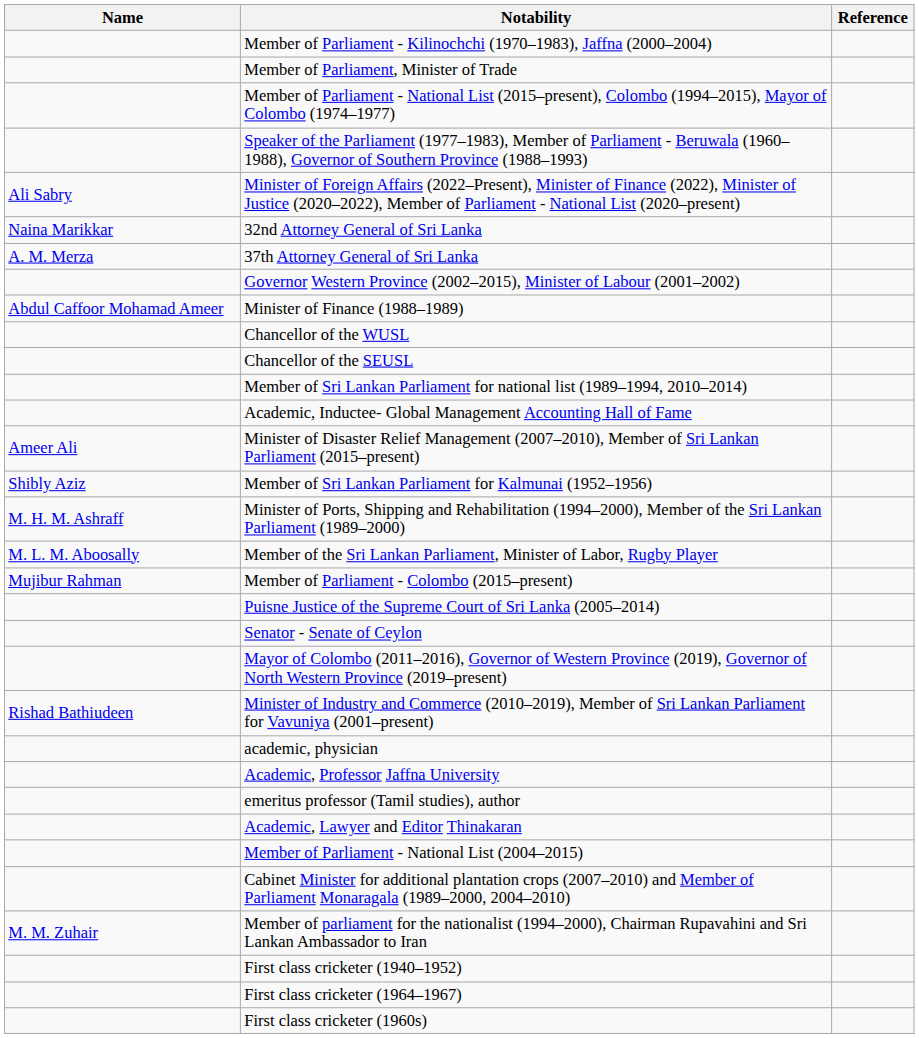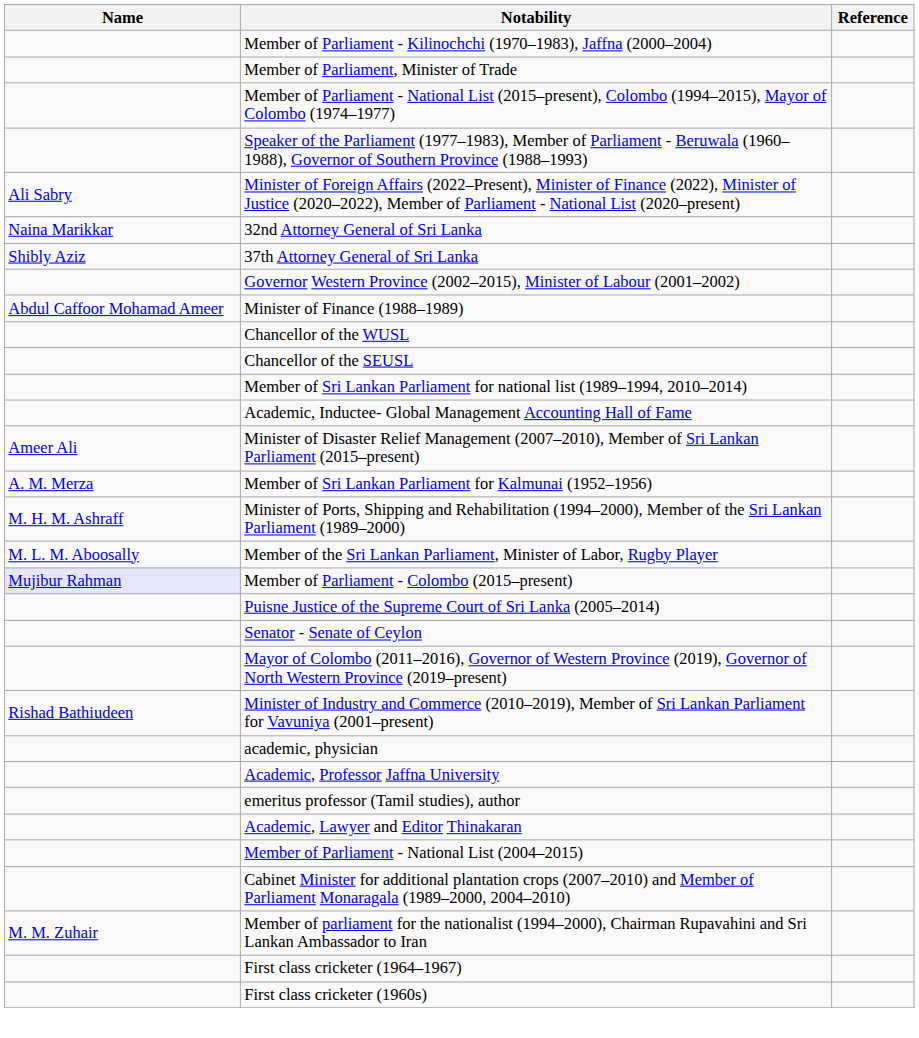 <table class="wikitable sortable" style="width:100%">
 <tr>
 <th style="width:*;">Name</th>
 <th style="width:65%;" class="unsortable">Notability</th>
 <th style="width:*;" class="unsortable">Reference</th>
 </tr>
 <tr>
 <td></td>
 <td>Member of <a href='#'>Parliament</a>  - <a href='#'>Kilinochchi</a> (1970–1983), <a href='#'>Jaffna</a> (2000–2004)</td>
 <td style="text-align:center;"></td>
 </tr>
 <tr>
 <td></td>
 <td>Member of <a href='#'>Parliament</a>, Minister of Trade</td>
 <td style="text-align:center;"></td>
 </tr>
 <tr>
 <td></td>
 <td>Member of <a href='#'>Parliament</a>  - <a href='#'>National List</a> (2015–present), <a href='#'>Colombo</a> (1994–2015), <a href='#'>Mayor of Colombo</a> (1974–1977)</td>
 <td style="text-align:center;"></td>
 </tr>
 <tr>
 <td></td>
 <td><a href='#'>Speaker of the Parliament</a> (1977–1983), Member of <a href='#'>Parliament</a> - <a href='#'>Beruwala</a> (1960–1988), <a href='#'>Governor of Southern Province</a> (1988–1993)</td>
 <td style="text-align:center;"></td>
 </tr>
 <tr>
 <td><a href='#'>Ali Sabry</a></td>
 <td><a href='#'>Minister of Foreign Affairs</a> (2022–Present), <a href='#'>Minister of Finance</a> (2022), <a href='#'>Minister of Justice</a> (2020–2022), Member of <a href='#'>Parliament</a> - <a href='#'>National List</a> (2020–present)</td>
 <td style="text-align:center;"></td>
 </tr>
 <tr>
 <td><a href='#'>Naina Marikkar</a></td>
 <td>32nd <a href='#'>Attorney General of Sri Lanka</a></td>
 <td style="text-align:center;"></td>
 </tr>
 <tr>
-<td><a href='#'>A. M. Merza</a></td>
+<td><a href='#'>Shibly Aziz</a></td>
 <td>37th <a href='#'>Attorney General of Sri Lanka</a></td>
 <td style="text-align:center;"></td>
 </tr>
 <tr>
 <td></td>
 <td><a href='#'>Governor</a> <a href='#'>Western Province</a> (2002–2015), <a href='#'>Minister of Labour</a> (2001–2002)</td>
 <td style="text-align:center;"></td>
 </tr>
 <tr>
 <td><a href='#'>Abdul Caffoor Mohamad Ameer</a></td>
 <td>Minister of Finance (1988–1989)</td>
 <td style="text-align:center;"></td>
 </tr>
 <tr>
 <td></td>
 <td>Chancellor of the <a href='#'>WUSL</a></td>
 <td style="text-align:center;"></td>
 </tr>
 <tr>
 <td></td>
 <td>Chancellor of the <a href='#'>SEUSL</a></td>
 <td style="text-align:center;"></td>
 </tr>
 <tr>
 <td></td>
 <td>Member of <a href='#'>Sri Lankan Parliament</a> for national list (1989–1994, 2010–2014)</td>
 <td style="text-align:center;"></td>
 </tr>
 <tr>
 <td></td>
 <td>Academic, Inductee- Global Management <a href='#'>Accounting Hall of Fame</a></td>
 <td style="text-align:center;"></td>
 </tr>
 <tr>
 <td><a href='#'>Ameer Ali</a></td>
 <td>Minister of Disaster Relief Management (2007–2010), Member of <a href='#'>Sri Lankan Parliament</a> (2015–present)</td>
 <td style="text-align:center;"></td>
 </tr>
 <tr>
-<td><a href='#'>Shibly Aziz</a></td>
+<td><a href='#'>A. M. Merza</a></td>
 <td>Member of <a href='#'>Sri Lankan Parliament</a> for <a href='#'>Kalmunai</a> (1952–1956)</td>
 <td style="text-align:center;"></td>
 </tr>
 <tr>
 <td><a href='#'>M. H. M. Ashraff</a></td>
 <td>Minister of Ports, Shipping and Rehabilitation (1994–2000), Member of the <a href='#'>Sri Lankan Parliament</a> (1989–2000)</td>
 <td style="text-align:center;"></td>
 </tr>
 <tr>
 <td><a href='#'>M. L. M. Aboosally</a></td>
 <td>Member of the <a href='#'>Sri Lankan Parliament</a>, Minister of Labor, <a href='#'>Rugby Player</a></td>
 <td style="text-align:center;"></td>
 </tr>
 <tr>
-<td><a href='#'>Mujibur Rahman</a></td>
+<td style="background: lavender;"><a href='#'>Mujibur Rahman</a></td>
 <td>Member of <a href='#'>Parliament</a> - <a href='#'>Colombo</a> (2015–present)</td>
 <td style="text-align:center;"></td>
 </tr>
 <tr>
 <td></td>
 <td><a href='#'>Puisne Justice of the Supreme Court of Sri Lanka</a> (2005–2014)</td>
 <td style="text-align:center;"></td>
 </tr>
 <tr>
 <td></td>
 <td><a href='#'>Senator</a> - <a href='#'>Senate of Ceylon</a></td>
 <td style="text-align:center;"></td>
 </tr>
 <tr>
 <td></td>
 <td><a href='#'>Mayor of Colombo</a> (2011–2016), <a href='#'>Governor of Western Province</a> (2019), <a href='#'>Governor of North Western Province</a> (2019–present)</td>
 <td style="text-align:center;"></td>
 </tr>
 <tr>
 <td><a href='#'>Rishad Bathiudeen</a></td>
 <td><a href='#'>Minister of Industry and Commerce</a> (2010–2019), Member of <a href='#'>Sri Lankan Parliament</a> for <a href='#'>Vavuniya</a> (2001–present)</td>
 <td style="text-align:center;"></td>
 </tr>
 <tr>
 <td></td>
 <td>academic, physician</td>
 <td style="text-align:center;"></td>
 </tr>
 <tr>
 <td></td>
 <td><a href='#'>Academic</a>, <a href='#'>Professor</a> <a href='#'>Jaffna University</a></td>
 <td style="text-align:center;"></td>
 </tr>
 <tr>
 <td></td>
 <td>emeritus professor (Tamil studies), author</td>
 <td style="text-align:center;"></td>
 </tr>
 <tr>
 <td></td>
 <td><a href='#'>Academic</a>, <a href='#'>Lawyer</a> and <a href='#'>Editor</a> <a href='#'>Thinakaran</a></td>
 <td style="text-align:center;"></td>
 </tr>
 <tr>
 <td></td>
 <td><a href='#'>Member of Parliament</a> - National List (2004–2015)</td>
 <td style="text-align:center;"></td>
 </tr>
 <tr>
 <td></td>
 <td>Cabinet <a href='#'>Minister</a> for additional plantation crops (2007–2010) and <a href='#'>Member of Parliament</a> <a href='#'>Monaragala</a> (1989–2000, 2004–2010)</td>
 <td style="text-align:center;"></td>
 </tr>
 <tr>
 <td><a href='#'>M. M. Zuhair</a></td>
 <td>Member of <a href='#'>parliament</a> for the nationalist (1994–2000), Chairman Rupavahini and Sri Lankan Ambassador to Iran</td>
 <td style="text-align:center;"></td>
 </tr>
 <tr>
 <td></td>
-<td>First class cricketer (1940–1952)</td>
-<td></td>
-</tr>
-<tr>
-<td></td>
 <td>First class cricketer (1964–1967)</td>
 <td></td>
 </tr>
 <tr>
 <td></td>
 <td>First class cricketer (1960s)</td>
 <td></td>
 </tr>
 </table>
